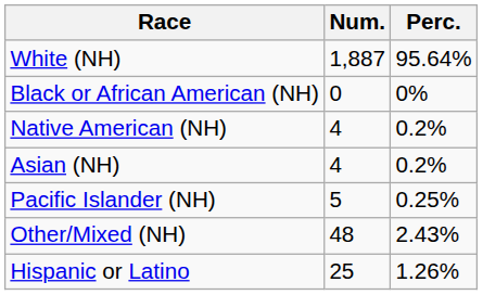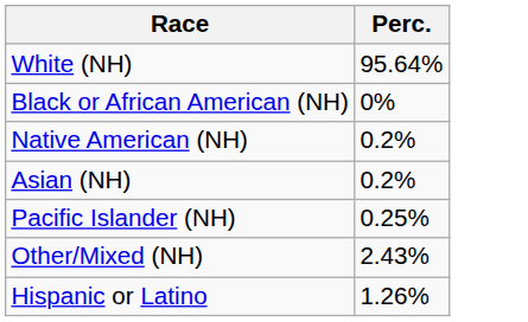 <table class="wikitable">
 <tr>
 <th>Race</th>
-<th>Num.</th>
 <th>Perc.</th>
 </tr>
 <tr>
 <td><a href='#'>White</a> (NH)</td>
-<td>1,887</td>
 <td>95.64%</td>
 </tr>
 <tr>
 <td><a href='#'>Black or African American</a> (NH)</td>
-<td>0</td>
 <td>0%</td>
 </tr>
 <tr>
 <td><a href='#'>Native American</a> (NH)</td>
-<td>4</td>
 <td>0.2%</td>
 </tr>
 <tr>
 <td><a href='#'>Asian</a> (NH)</td>
-<td>4</td>
 <td>0.2%</td>
 </tr>
 <tr>
 <td><a href='#'>Pacific Islander</a> (NH)</td>
-<td>5</td>
 <td>0.25%</td>
 </tr>
 <tr>
 <td><a href='#'>Other/Mixed</a> (NH)</td>
-<td>48</td>
 <td>2.43%</td>
 </tr>
 <tr>
 <td><a href='#'>Hispanic</a> or <a href='#'>Latino</a></td>
-<td>25</td>
 <td>1.26%</td>
 </tr>
 </table>
